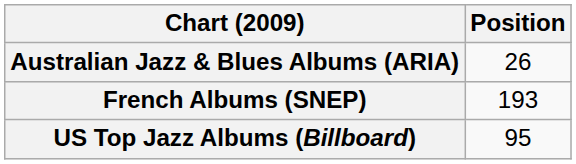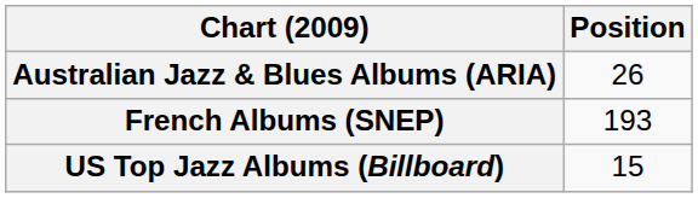 <table class="wikitable sortable plainrowheaders" style="text-align:center">
 <tr>
 <th scope="col">Chart (2009)</th>
 <th scope="col">Position</th>
 </tr>
 <tr>
 <th scope="row">Australian Jazz & Blues Albums (ARIA)</th>
 <td>26</td>
 </tr>
 <tr>
 <th scope="row">French Albums (SNEP)</th>
 <td>193</td>
 </tr>
 <tr>
 <th scope="row">US Top Jazz Albums (<em>Billboard</em>)</th>
-<td>95</td>
+<td>15</td>
 </tr>
 </table>
